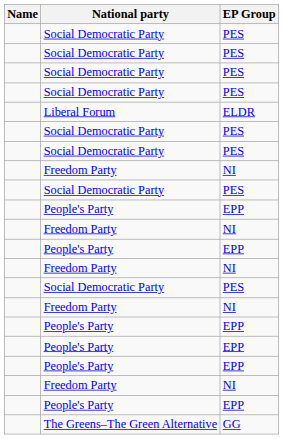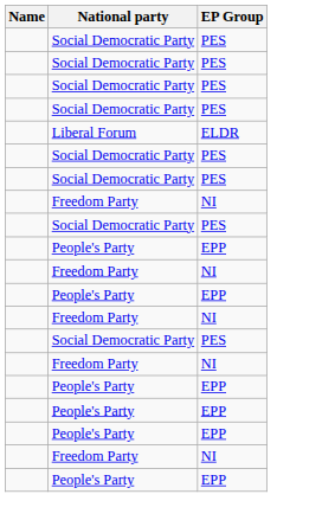 <table class="sortable wikitable">
 <tr>
 <th>Name</th>
 <th>National party</th>
 <th>EP Group</th>
 </tr>
 <tr>
 <td></td>
 <td> <a href='#'>Social Democratic Party</a></td>
 <td> <a href='#'>PES</a></td>
 </tr>
 <tr>
 <td></td>
 <td> <a href='#'>Social Democratic Party</a></td>
 <td> <a href='#'>PES</a></td>
 </tr>
 <tr>
 <td></td>
 <td> <a href='#'>Social Democratic Party</a></td>
 <td> <a href='#'>PES</a></td>
 </tr>
 <tr>
 <td></td>
 <td> <a href='#'>Social Democratic Party</a></td>
 <td> <a href='#'>PES</a></td>
 </tr>
 <tr>
 <td></td>
 <td> <a href='#'>Liberal Forum</a></td>
 <td> <a href='#'>ELDR</a></td>
 </tr>
 <tr>
 <td></td>
 <td> <a href='#'>Social Democratic Party</a></td>
 <td> <a href='#'>PES</a></td>
 </tr>
 <tr>
 <td></td>
 <td> <a href='#'>Social Democratic Party</a></td>
 <td> <a href='#'>PES</a></td>
 </tr>
 <tr>
 <td></td>
 <td> <a href='#'>Freedom Party</a></td>
 <td> <a href='#'>NI</a></td>
 </tr>
 <tr>
 <td></td>
 <td> <a href='#'>Social Democratic Party</a></td>
 <td> <a href='#'>PES</a></td>
 </tr>
 <tr>
 <td></td>
 <td> <a href='#'>People's Party</a></td>
 <td> <a href='#'>EPP</a></td>
 </tr>
 <tr>
 <td></td>
 <td> <a href='#'>Freedom Party</a></td>
 <td> <a href='#'>NI</a></td>
 </tr>
 <tr>
 <td></td>
 <td> <a href='#'>People's Party</a></td>
 <td> <a href='#'>EPP</a></td>
 </tr>
 <tr>
 <td></td>
 <td> <a href='#'>Freedom Party</a></td>
 <td> <a href='#'>NI</a></td>
 </tr>
 <tr>
 <td></td>
 <td> <a href='#'>Social Democratic Party</a></td>
 <td> <a href='#'>PES</a></td>
 </tr>
 <tr>
 <td></td>
 <td> <a href='#'>Freedom Party</a></td>
 <td> <a href='#'>NI</a></td>
 </tr>
 <tr>
 <td></td>
 <td> <a href='#'>People's Party</a></td>
 <td> <a href='#'>EPP</a></td>
 </tr>
 <tr>
 <td></td>
 <td> <a href='#'>People's Party</a></td>
 <td> <a href='#'>EPP</a></td>
 </tr>
 <tr>
 <td></td>
 <td> <a href='#'>People's Party</a></td>
 <td> <a href='#'>EPP</a></td>
 </tr>
 <tr>
 <td></td>
 <td> <a href='#'>Freedom Party</a></td>
 <td> <a href='#'>NI</a></td>
 </tr>
 <tr>
 <td></td>
 <td> <a href='#'>People's Party</a></td>
 <td> <a href='#'>EPP</a></td>
 </tr>
-<tr>
-<td></td>
-<td> <a href='#'>The Greens–The Green Alternative</a></td>
-<td> <a href='#'>GG</a></td>
-</tr>
 </table>
